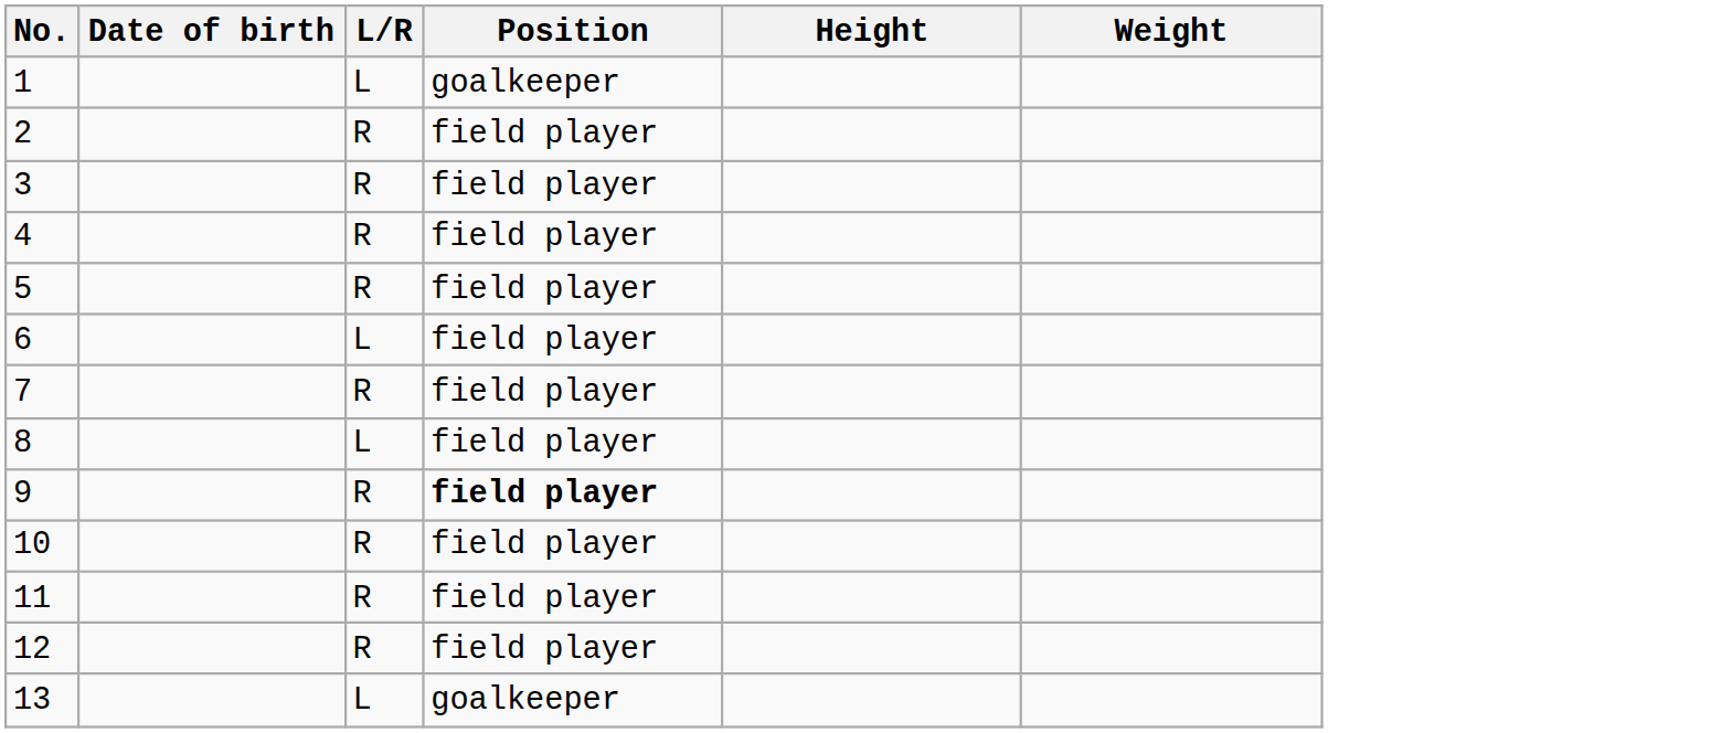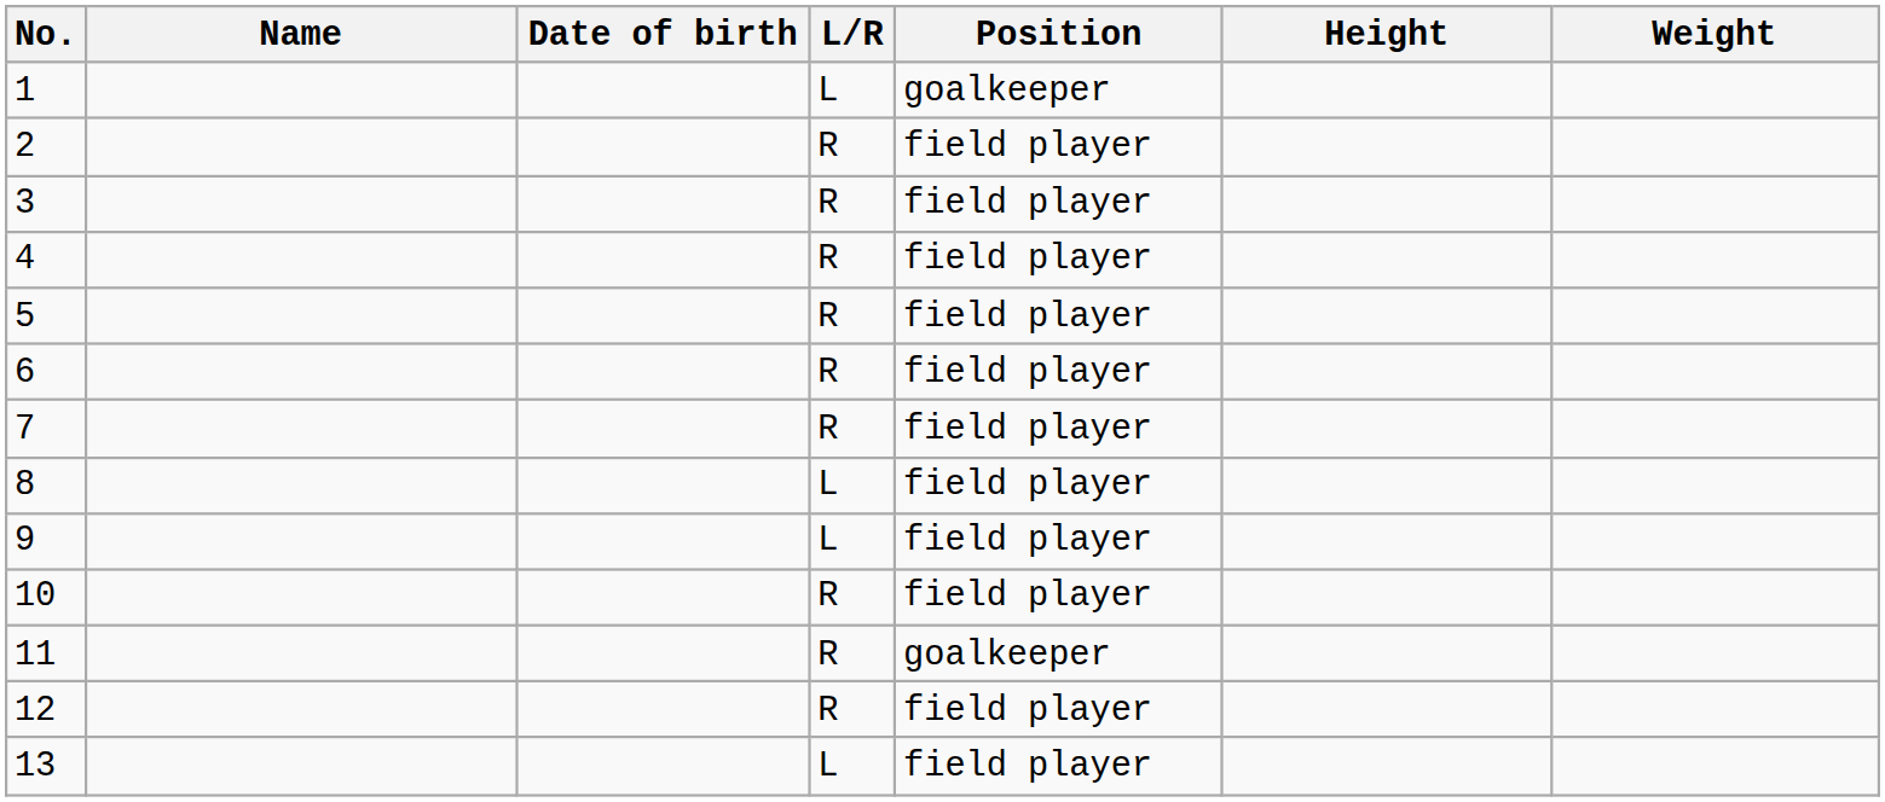 <table class=wikitable sortable style=font-size:100%; text-align:center;>
 <tr>
 <th>No.</th>
+<th style=width:12em>Name</th>
 <th style=width:8em>Date of birth</th>
 <th style=width:2em>L/R</th>
 <th style=width:9em>Position</th>
 <th style=width:9em>Height</th>
 <th style=width:9em>Weight</th>
 </tr>
 <tr>
 <td>1</td>
+<td align=left></td>
 <td></td>
 <td>L</td>
 <td>goalkeeper</td>
 <td></td>
 <td></td>
 </tr>
 <tr>
 <td>2</td>
+<td align=left></td>
 <td></td>
 <td>R</td>
 <td>field player</td>
 <td></td>
 <td></td>
 </tr>
 <tr>
 <td>3</td>
+<td align=left></td>
 <td></td>
 <td>R</td>
 <td>field player</td>
 <td></td>
 <td></td>
 </tr>
 <tr>
 <td>4</td>
+<td align=left></td>
 <td></td>
 <td>R</td>
 <td>field player</td>
 <td></td>
 <td></td>
 </tr>
 <tr>
 <td>5</td>
+<td align=left></td>
 <td></td>
 <td>R</td>
 <td>field player</td>
 <td></td>
 <td></td>
 </tr>
 <tr>
 <td>6</td>
+<td align=left></td>
 <td></td>
-<td>L</td>
+<td>R</td>
 <td>field player</td>
 <td></td>
 <td></td>
 </tr>
 <tr>
 <td>7</td>
+<td align=left></td>
 <td></td>
 <td>R</td>
 <td>field player</td>
 <td></td>
 <td></td>
 </tr>
 <tr>
 <td>8</td>
+<td align=left></td>
 <td></td>
 <td>L</td>
 <td>field player</td>
 <td></td>
 <td></td>
 </tr>
 <tr>
 <td>9</td>
+<td align=left></td>
 <td></td>
-<td>R</td>
-<td><strong>field player</strong></td>
+<td>L</td>
+<td>field player</td>
 <td></td>
 <td></td>
 </tr>
 <tr>
 <td>10</td>
+<td align=left></td>
 <td></td>
 <td>R</td>
 <td>field player</td>
 <td></td>
 <td></td>
 </tr>
 <tr>
 <td>11</td>
+<td align=left></td>
 <td></td>
 <td>R</td>
-<td>field player</td>
+<td>goalkeeper</td>
 <td></td>
 <td></td>
 </tr>
 <tr>
 <td>12</td>
+<td align=left></td>
 <td></td>
 <td>R</td>
 <td>field player</td>
 <td></td>
 <td></td>
 </tr>
 <tr>
 <td>13</td>
+<td align=left></td>
 <td></td>
 <td>L</td>
-<td>goalkeeper</td>
+<td>field player</td>
 <td></td>
 <td></td>
 </tr>
 </table>
